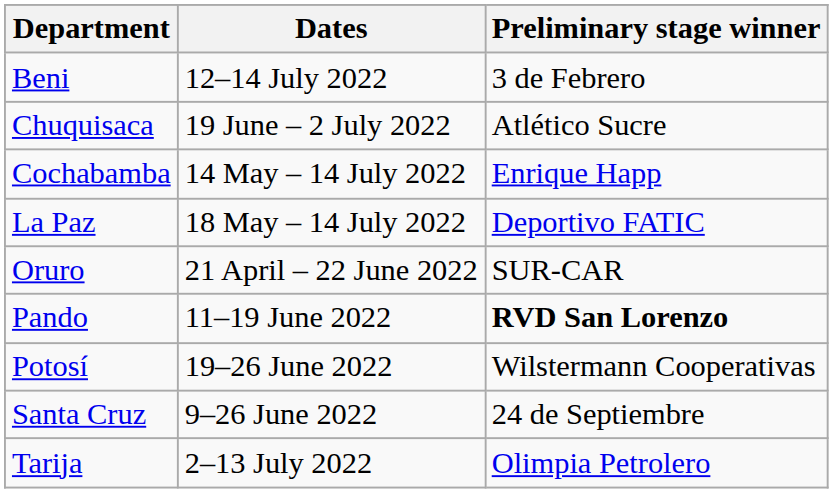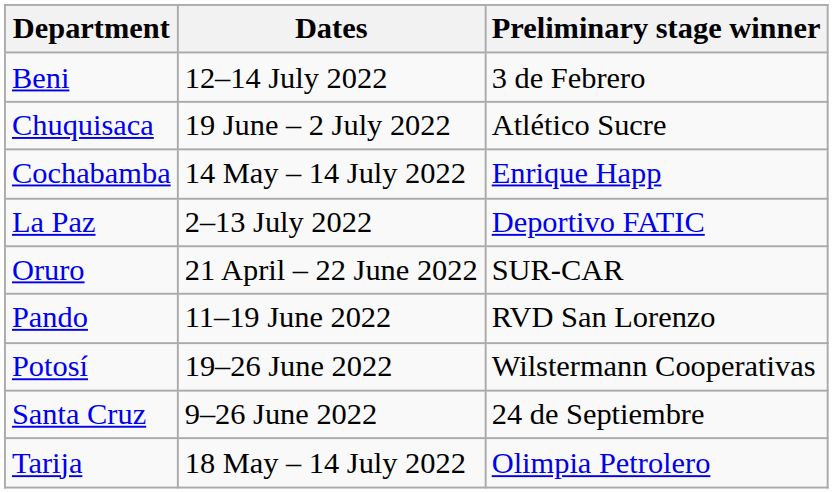 <table class="wikitable">
 <tr>
 <th>Department</th>
 <th>Dates</th>
 <th>Preliminary stage winner</th>
 </tr>
 <tr>
 <td> <a href='#'>Beni</a></td>
 <td>12–14 July 2022</td>
 <td>3 de Febrero</td>
 </tr>
 <tr>
 <td> <a href='#'>Chuquisaca</a></td>
 <td>19 June – 2 July 2022</td>
 <td>Atlético Sucre</td>
 </tr>
 <tr>
 <td> <a href='#'>Cochabamba</a></td>
 <td>14 May – 14 July 2022</td>
 <td><a href='#'>Enrique Happ</a></td>
 </tr>
 <tr>
 <td> <a href='#'>La Paz</a></td>
-<td>18 May – 14 July 2022</td>
+<td>2–13 July 2022</td>
 <td><a href='#'>Deportivo FATIC</a></td>
 </tr>
 <tr>
 <td> <a href='#'>Oruro</a></td>
 <td>21 April – 22 June 2022</td>
 <td>SUR-CAR</td>
 </tr>
 <tr>
 <td> <a href='#'>Pando</a></td>
 <td>11–19 June 2022</td>
-<td><strong>RVD San Lorenzo</strong></td>
+<td>RVD San Lorenzo</td>
 </tr>
 <tr>
 <td> <a href='#'>Potosí</a></td>
 <td>19–26 June 2022</td>
 <td>Wilstermann Cooperativas</td>
 </tr>
 <tr>
 <td> <a href='#'>Santa Cruz</a></td>
 <td>9–26 June 2022</td>
 <td>24 de Septiembre</td>
 </tr>
 <tr>
 <td> <a href='#'>Tarija</a></td>
-<td>2–13 July 2022</td>
+<td>18 May – 14 July 2022</td>
 <td><a href='#'>Olimpia Petrolero</a></td>
 </tr>
 </table>
